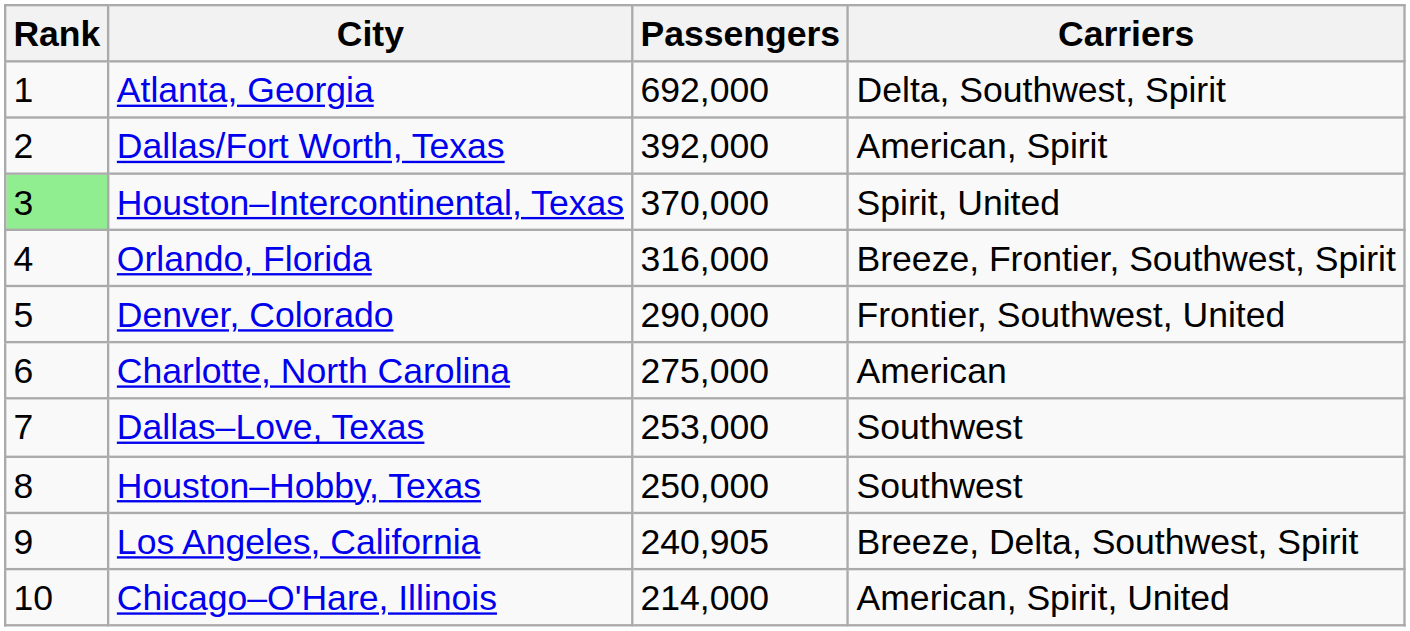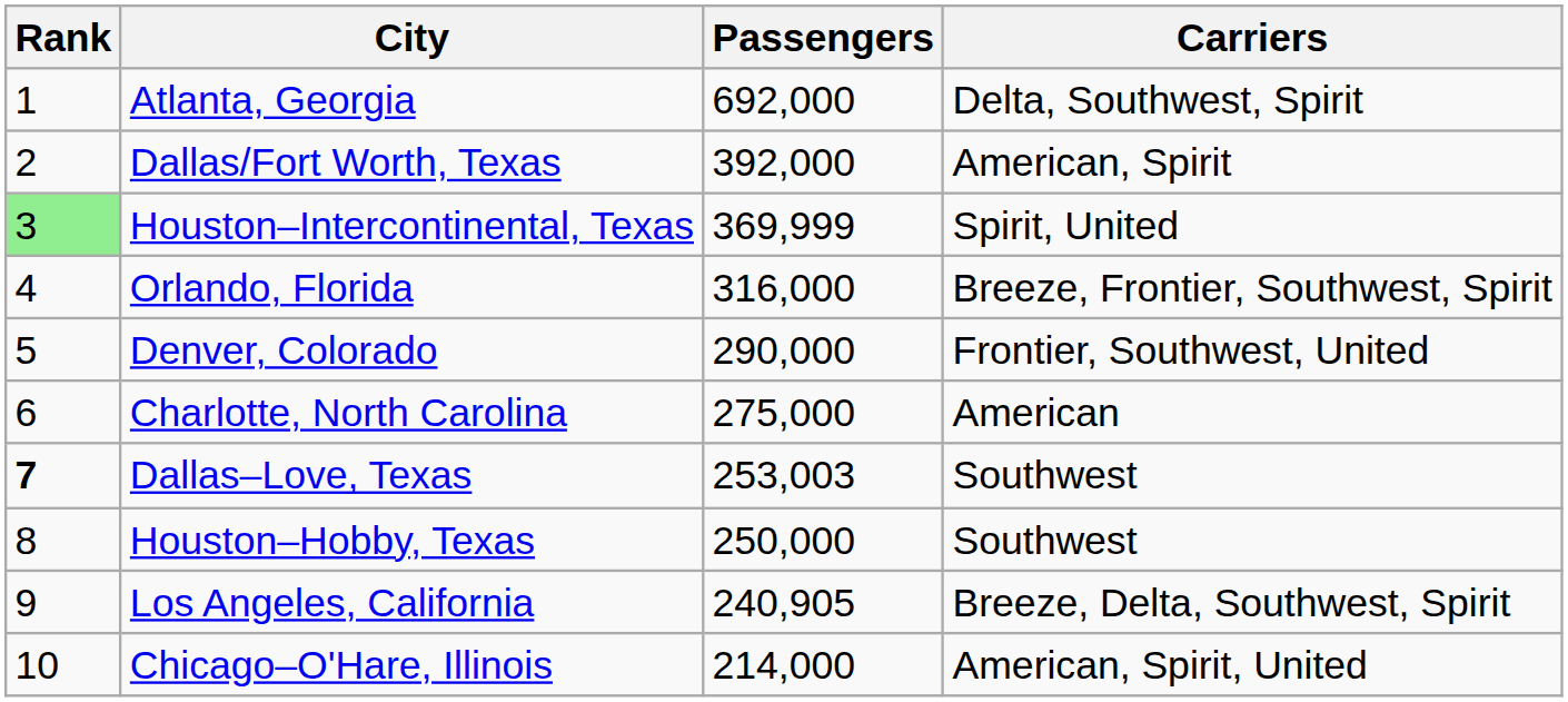 <table class="wikitable sortable" style="font-size: 95%" width= align=>
 <tr>
 <th>Rank</th>
 <th>City</th>
 <th>Passengers</th>
 <th>Carriers</th>
 </tr>
 <tr>
 <td>1</td>
 <td> <a href='#'>Atlanta, Georgia</a></td>
 <td>692,000</td>
 <td>Delta, Southwest, Spirit</td>
 </tr>
 <tr>
 <td>2</td>
 <td> <a href='#'>Dallas/Fort Worth, Texas</a></td>
 <td>392,000</td>
 <td>American, Spirit</td>
 </tr>
 <tr>
 <td style="background: lightgreen;">3</td>
 <td> <a href='#'>Houston–Intercontinental, Texas</a></td>
-<td>370,000</td>
+<td>369,999</td>
 <td>Spirit, United</td>
 </tr>
 <tr>
 <td>4</td>
 <td> <a href='#'>Orlando, Florida</a></td>
 <td>316,000</td>
 <td>Breeze, Frontier, Southwest, Spirit</td>
 </tr>
 <tr>
 <td>5</td>
 <td> <a href='#'>Denver, Colorado</a></td>
 <td>290,000</td>
 <td>Frontier, Southwest, United</td>
 </tr>
 <tr>
 <td>6</td>
 <td> <a href='#'>Charlotte, North Carolina</a></td>
 <td>275,000</td>
 <td>American</td>
 </tr>
 <tr>
-<td>7</td>
+<td><strong>7</strong></td>
 <td> <a href='#'>Dallas–Love, Texas</a></td>
-<td>253,000</td>
+<td>253,003</td>
 <td>Southwest</td>
 </tr>
 <tr>
 <td>8</td>
 <td> <a href='#'>Houston–Hobby, Texas</a></td>
 <td>250,000</td>
 <td>Southwest</td>
 </tr>
 <tr>
 <td>9</td>
 <td> <a href='#'>Los Angeles, California</a></td>
 <td>240,905</td>
 <td>Breeze, Delta, Southwest, Spirit</td>
 </tr>
 <tr>
 <td>10</td>
 <td><a href='#'>Chicago–O'Hare, Illinois</a></td>
 <td>214,000</td>
 <td>American, Spirit, United</td>
 </tr>
 </table>
